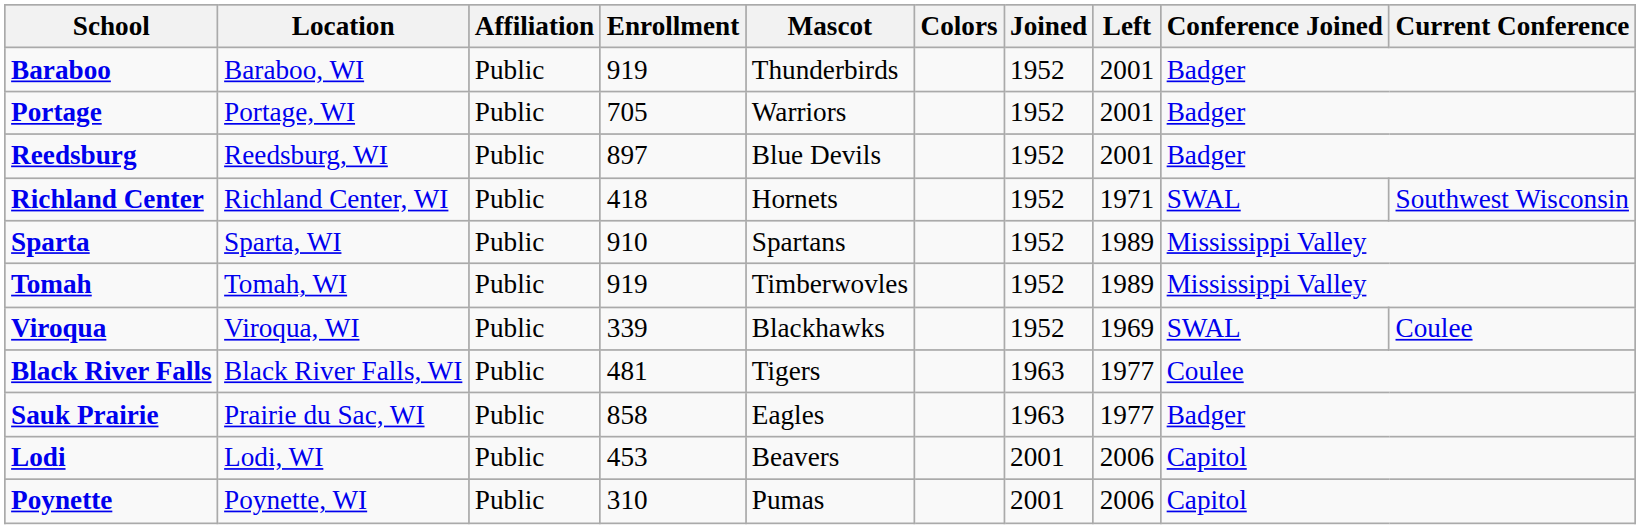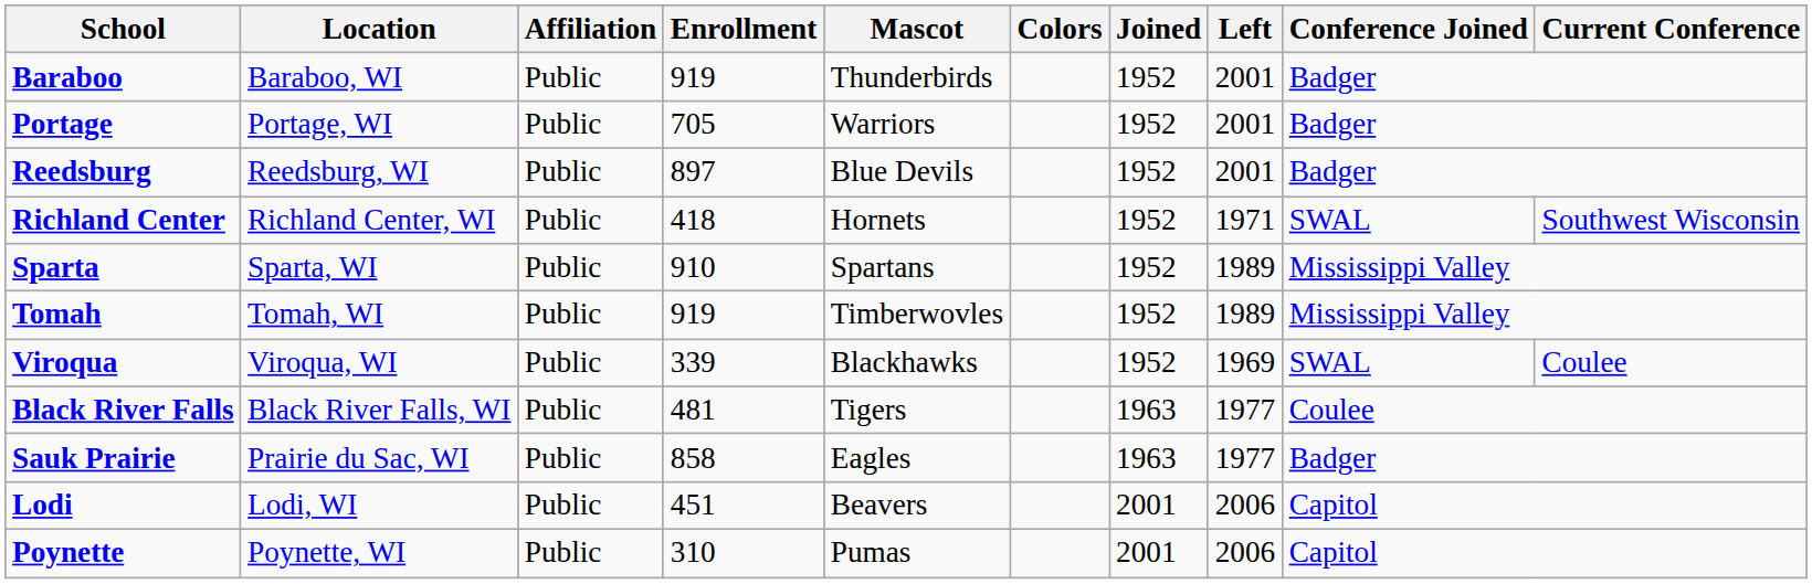 <table class="wikitable sortable">
 <tr>
 <th>School</th>
 <th>Location</th>
 <th>Affiliation</th>
 <th>Enrollment</th>
 <th>Mascot</th>
 <th>Colors</th>
 <th>Joined</th>
 <th>Left</th>
 <th>Conference Joined</th>
 <th>Current Conference</th>
 </tr>
 <tr>
 <td><a href='#'><strong>Baraboo</strong></a></td>
 <td><a href='#'>Baraboo, WI</a></td>
 <td>Public</td>
 <td>919</td>
 <td>Thunderbirds</td>
 <td> </td>
 <td>1952</td>
 <td>2001</td>
 <td colspan="2"><a href='#'>Badger</a></td>
 </tr>
 <tr>
 <td><a href='#'><strong>Portage</strong></a></td>
 <td><a href='#'>Portage, WI</a></td>
 <td>Public</td>
 <td>705</td>
 <td>Warriors</td>
 <td> </td>
 <td>1952</td>
 <td>2001</td>
 <td colspan="2"><a href='#'>Badger</a></td>
 </tr>
 <tr>
 <td><a href='#'><strong>Reedsburg</strong></a></td>
 <td><a href='#'>Reedsburg, WI</a></td>
 <td>Public</td>
 <td>897</td>
 <td>Blue Devils</td>
 <td> </td>
 <td>1952</td>
 <td>2001</td>
 <td colspan="2"><a href='#'>Badger</a></td>
 </tr>
 <tr>
 <td><a href='#'><strong>Richland Center</strong></a></td>
 <td><a href='#'>Richland Center, WI</a></td>
 <td>Public</td>
 <td>418</td>
 <td>Hornets</td>
 <td> </td>
 <td>1952</td>
 <td>1971</td>
 <td><a href='#'>SWAL</a></td>
 <td><a href='#'>Southwest Wisconsin</a></td>
 </tr>
 <tr>
 <td><a href='#'><strong>Sparta</strong></a></td>
 <td><a href='#'>Sparta, WI</a></td>
 <td>Public</td>
 <td>910</td>
 <td>Spartans</td>
 <td> </td>
 <td>1952</td>
 <td>1989</td>
 <td colspan="2"><a href='#'>Mississippi Valley</a></td>
 </tr>
 <tr>
 <td><a href='#'><strong>Tomah</strong></a></td>
 <td><a href='#'>Tomah, WI</a></td>
 <td>Public</td>
 <td>919</td>
 <td>Timberwovles</td>
 <td> </td>
 <td>1952</td>
 <td>1989</td>
 <td colspan="2"><a href='#'>Mississippi Valley</a></td>
 </tr>
 <tr>
 <td><a href='#'><strong>Viroqua</strong></a></td>
 <td><a href='#'>Viroqua, WI</a></td>
 <td>Public</td>
 <td>339</td>
 <td>Blackhawks</td>
 <td> </td>
 <td>1952</td>
 <td>1969</td>
 <td><a href='#'>SWAL</a></td>
 <td><a href='#'>Coulee</a></td>
 </tr>
 <tr>
 <td><a href='#'><strong>Black River Falls</strong></a></td>
 <td><a href='#'>Black River Falls, WI</a></td>
 <td>Public</td>
 <td>481</td>
 <td>Tigers</td>
 <td> </td>
 <td>1963</td>
 <td>1977</td>
 <td colspan="2"><a href='#'>Coulee</a></td>
 </tr>
 <tr>
 <td><a href='#'><strong>Sauk Prairie</strong></a></td>
 <td><a href='#'>Prairie du Sac, WI</a></td>
 <td>Public</td>
 <td>858</td>
 <td>Eagles</td>
 <td> </td>
 <td>1963</td>
 <td>1977</td>
 <td colspan="2"><a href='#'>Badger</a></td>
 </tr>
 <tr>
 <td><a href='#'><strong>Lodi</strong></a></td>
 <td><a href='#'>Lodi, WI</a></td>
 <td>Public</td>
-<td>453</td>
+<td>451</td>
 <td>Beavers</td>
 <td> </td>
 <td>2001</td>
 <td>2006</td>
 <td colspan="2"><a href='#'>Capitol</a></td>
 </tr>
 <tr>
 <td><a href='#'><strong>Poynette</strong></a></td>
 <td><a href='#'>Poynette, WI</a></td>
 <td>Public</td>
 <td>310</td>
 <td>Pumas</td>
 <td> </td>
 <td>2001</td>
 <td>2006</td>
 <td colspan="2"><a href='#'>Capitol</a></td>
 </tr>
 </table>
